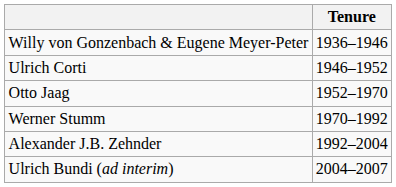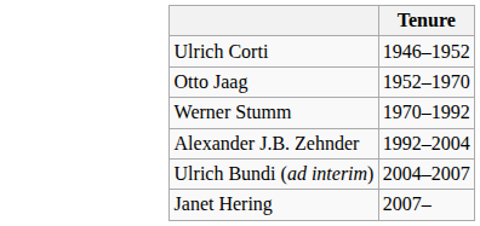 <table class="wikitable" style="float:right; margin-left: 10px;">
 <tr>
 <th></th>
 <th>Tenure</th>
-</tr>
-<tr>
-<td>Willy von Gonzenbach & Eugene Meyer-Peter</td>
-<td>1936–1946</td>
 </tr>
 <tr>
 <td>Ulrich Corti</td>
 <td>1946–1952</td>
 </tr>
 <tr>
 <td>Otto Jaag</td>
 <td>1952–1970</td>
 </tr>
 <tr>
 <td>Werner Stumm</td>
 <td>1970–1992</td>
 </tr>
 <tr>
 <td>Alexander J.B. Zehnder</td>
 <td>1992–2004</td>
 </tr>
 <tr>
 <td>Ulrich Bundi (<em>ad interim</em>)</td>
 <td>2004–2007</td>
 </tr>
+<tr>
+<td>Janet Hering</td>
+<td>2007–</td>
+</tr>
 </table>
